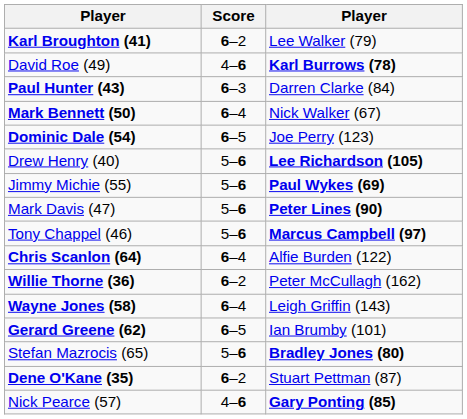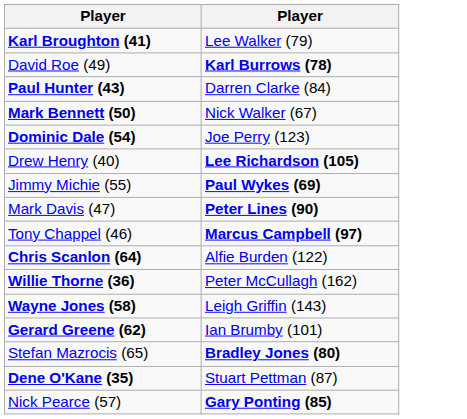 <table class="wikitable ">
 <tr>
 <th width=200>Player</th>
-<th width=60>Score</th>
 <th width=200>Player</th>
 </tr>
 <tr>
 <td> <strong><a href='#'>Karl Broughton</a> (41)</strong></td>
-<td style="text-align:center;"><strong>6</strong>–2</td>
 <td> <a href='#'>Lee Walker</a> (79)</td>
 </tr>
 <tr>
 <td> <a href='#'>David Roe</a> (49)</td>
-<td style="text-align:center;">4–<strong>6</strong></td>
 <td> <strong><a href='#'>Karl Burrows</a> (78)</strong></td>
 </tr>
 <tr>
 <td> <strong><a href='#'>Paul Hunter</a> (43)</strong></td>
-<td style="text-align:center;"><strong>6</strong>–3</td>
 <td> <a href='#'>Darren Clarke</a> (84)</td>
 </tr>
 <tr>
 <td> <strong><a href='#'>Mark Bennett</a> (50)</strong></td>
-<td style="text-align:center;"><strong>6</strong>–4</td>
 <td> <a href='#'>Nick Walker</a> (67)</td>
 </tr>
 <tr>
 <td> <strong><a href='#'>Dominic Dale</a> (54)</strong></td>
-<td style="text-align:center;"><strong>6</strong>–5</td>
 <td> <a href='#'>Joe Perry</a> (123)</td>
 </tr>
 <tr>
 <td> <a href='#'>Drew Henry</a> (40)</td>
-<td style="text-align:center;">5–<strong>6</strong></td>
 <td> <strong><a href='#'>Lee Richardson</a> (105)</strong></td>
 </tr>
 <tr>
 <td> <a href='#'>Jimmy Michie</a> (55)</td>
-<td style="text-align:center;">5–<strong>6</strong></td>
 <td> <strong><a href='#'>Paul Wykes</a> (69)</strong></td>
 </tr>
 <tr>
 <td> <a href='#'>Mark Davis</a> (47)</td>
-<td style="text-align:center;">5–<strong>6</strong></td>
 <td> <strong><a href='#'>Peter Lines</a> (90)</strong></td>
 </tr>
 <tr>
 <td> <a href='#'>Tony Chappel</a> (46)</td>
-<td style="text-align:center;">5–<strong>6</strong></td>
 <td> <strong><a href='#'>Marcus Campbell</a> (97)</strong></td>
 </tr>
 <tr>
 <td> <strong><a href='#'>Chris Scanlon</a> (64)</strong></td>
-<td style="text-align:center;"><strong>6</strong>–4</td>
 <td> <a href='#'>Alfie Burden</a> (122)</td>
 </tr>
 <tr>
 <td> <strong><a href='#'>Willie Thorne</a> (36)</strong></td>
-<td style="text-align:center;"><strong>6</strong>–2</td>
 <td> <a href='#'>Peter McCullagh</a> (162)</td>
 </tr>
 <tr>
 <td> <strong><a href='#'>Wayne Jones</a> (58)</strong></td>
-<td style="text-align:center;"><strong>6</strong>–4</td>
 <td> <a href='#'>Leigh Griffin</a> (143)</td>
 </tr>
 <tr>
 <td> <strong><a href='#'>Gerard Greene</a> (62)</strong></td>
-<td style="text-align:center;"><strong>6</strong>–5</td>
 <td> <a href='#'>Ian Brumby</a> (101)</td>
 </tr>
 <tr>
 <td> <a href='#'>Stefan Mazrocis</a> (65)</td>
-<td style="text-align:center;">5–<strong>6</strong></td>
 <td> <strong><a href='#'>Bradley Jones</a> (80)</strong></td>
 </tr>
 <tr>
 <td> <strong><a href='#'>Dene O'Kane</a> (35)</strong></td>
-<td style="text-align:center;"><strong>6</strong>–2</td>
 <td> <a href='#'>Stuart Pettman</a> (87)</td>
 </tr>
 <tr>
 <td> <a href='#'>Nick Pearce</a> (57)</td>
-<td style="text-align:center;">4–<strong>6</strong></td>
 <td> <strong><a href='#'>Gary Ponting</a> (85)</strong></td>
 </tr>
 </table>
